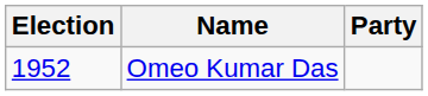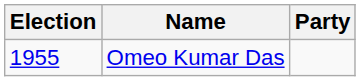 <table class="wikitable sortable">
 <tr>
 <th>Election</th>
 <th>Name</th>
 <th colspan="2">Party</th>
 </tr>
 <tr>
-<td><a href='#'>1952</a></td>
+<td><a href='#'>1955</a></td>
 <td><a href='#'>Omeo Kumar Das</a></td>
 <td></td>
 </tr>
 </table>
